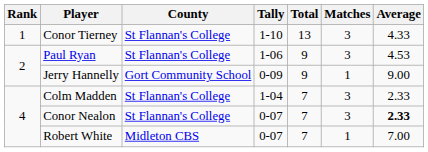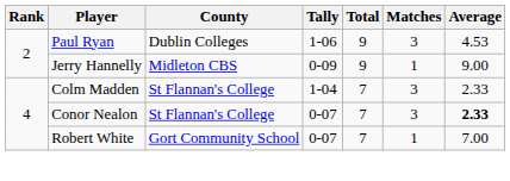 <table class="wikitable">
 <tr>
 <th>Rank</th>
 <th>Player</th>
 <th>County</th>
 <th>Tally</th>
 <th>Total</th>
 <th>Matches</th>
 <th>Average</th>
 </tr>
 <tr>
-<td rowspan=1 align=center>1</td>
-<td>Conor Tierney</td>
-<td><a href='#'>St Flannan's College</a></td>
-<td align=center>1-10</td>
-<td align=center>13</td>
-<td align=center>3</td>
-<td align=center>4.33</td>
-</tr>
-<tr>
 <td rowspan=2 align=center>2</td>
 <td><a href='#'>Paul Ryan</a></td>
-<td><a href='#'>St Flannan's College</a></td>
+<td>Dublin Colleges</td>
 <td align=center>1-06</td>
 <td align=center>9</td>
 <td align=center>3</td>
 <td align=center>4.53</td>
 </tr>
 <tr>
 <td>Jerry Hannelly</td>
-<td><a href='#'>Gort Community School</a></td>
+<td><a href='#'>Midleton CBS</a></td>
 <td align=center>0-09</td>
 <td align=center>9</td>
 <td align=center>1</td>
 <td align=center>9.00</td>
 </tr>
 <tr>
 <td rowspan=3 align=center>4</td>
 <td>Colm Madden</td>
 <td><a href='#'>St Flannan's College</a></td>
 <td align=center>1-04</td>
 <td align=center>7</td>
 <td align=center>3</td>
 <td align=center>2.33</td>
 </tr>
 <tr>
 <td>Conor Nealon</td>
 <td><a href='#'>St Flannan's College</a></td>
 <td align=center>0-07</td>
 <td align=center>7</td>
 <td align=center>3</td>
 <td align=center><strong>2.33</strong></td>
 </tr>
 <tr>
 <td>Robert White</td>
-<td><a href='#'>Midleton CBS</a></td>
+<td><a href='#'>Gort Community School</a></td>
 <td align=center>0-07</td>
 <td align=center>7</td>
 <td align=center>1</td>
 <td align=center>7.00</td>
 </tr>
 </table>
